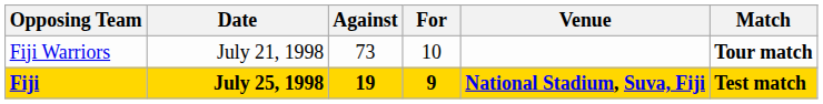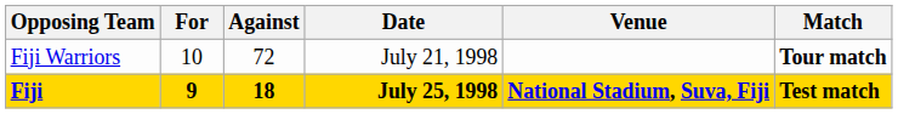 <table class="wikitable">
 <tr>
 <th>Opposing Team</th>
+<th>For</th>
+<th>Against</th>
 <th>Date</th>
-<th>Against</th>
-<th>For</th>
 <th>Venue</th>
 <th>Match</th>
 </tr>
 <tr bgcolor=#fdfdfd>
 <td><a href='#'>Fiji Warriors</a></td>
+<td align=center width=40>10</td>
+<td align=center width=40>72</td>
 <td width=140 align=right>July 21, 1998</td>
-<td align=center width=40>73</td>
-<td align=center width=40>10</td>
 <td></td>
 <td><strong>Tour match</strong></td>
 </tr>
 <tr bgcolor=gold>
 <td><strong><a href='#'>Fiji</a></strong></td>
+<td align=center width=40><strong>9</strong></td>
+<td align=center width=40><strong>18</strong></td>
 <td width=140 align=right><strong>July 25, 1998</strong></td>
-<td align=center width=40><strong>19</strong></td>
-<td align=center width=40><strong>9</strong></td>
 <td><strong><a href='#'>National Stadium</a>, <a href='#'>Suva, Fiji</a></strong></td>
 <td><strong>Test match</strong></td>
 </tr>
 </table>
